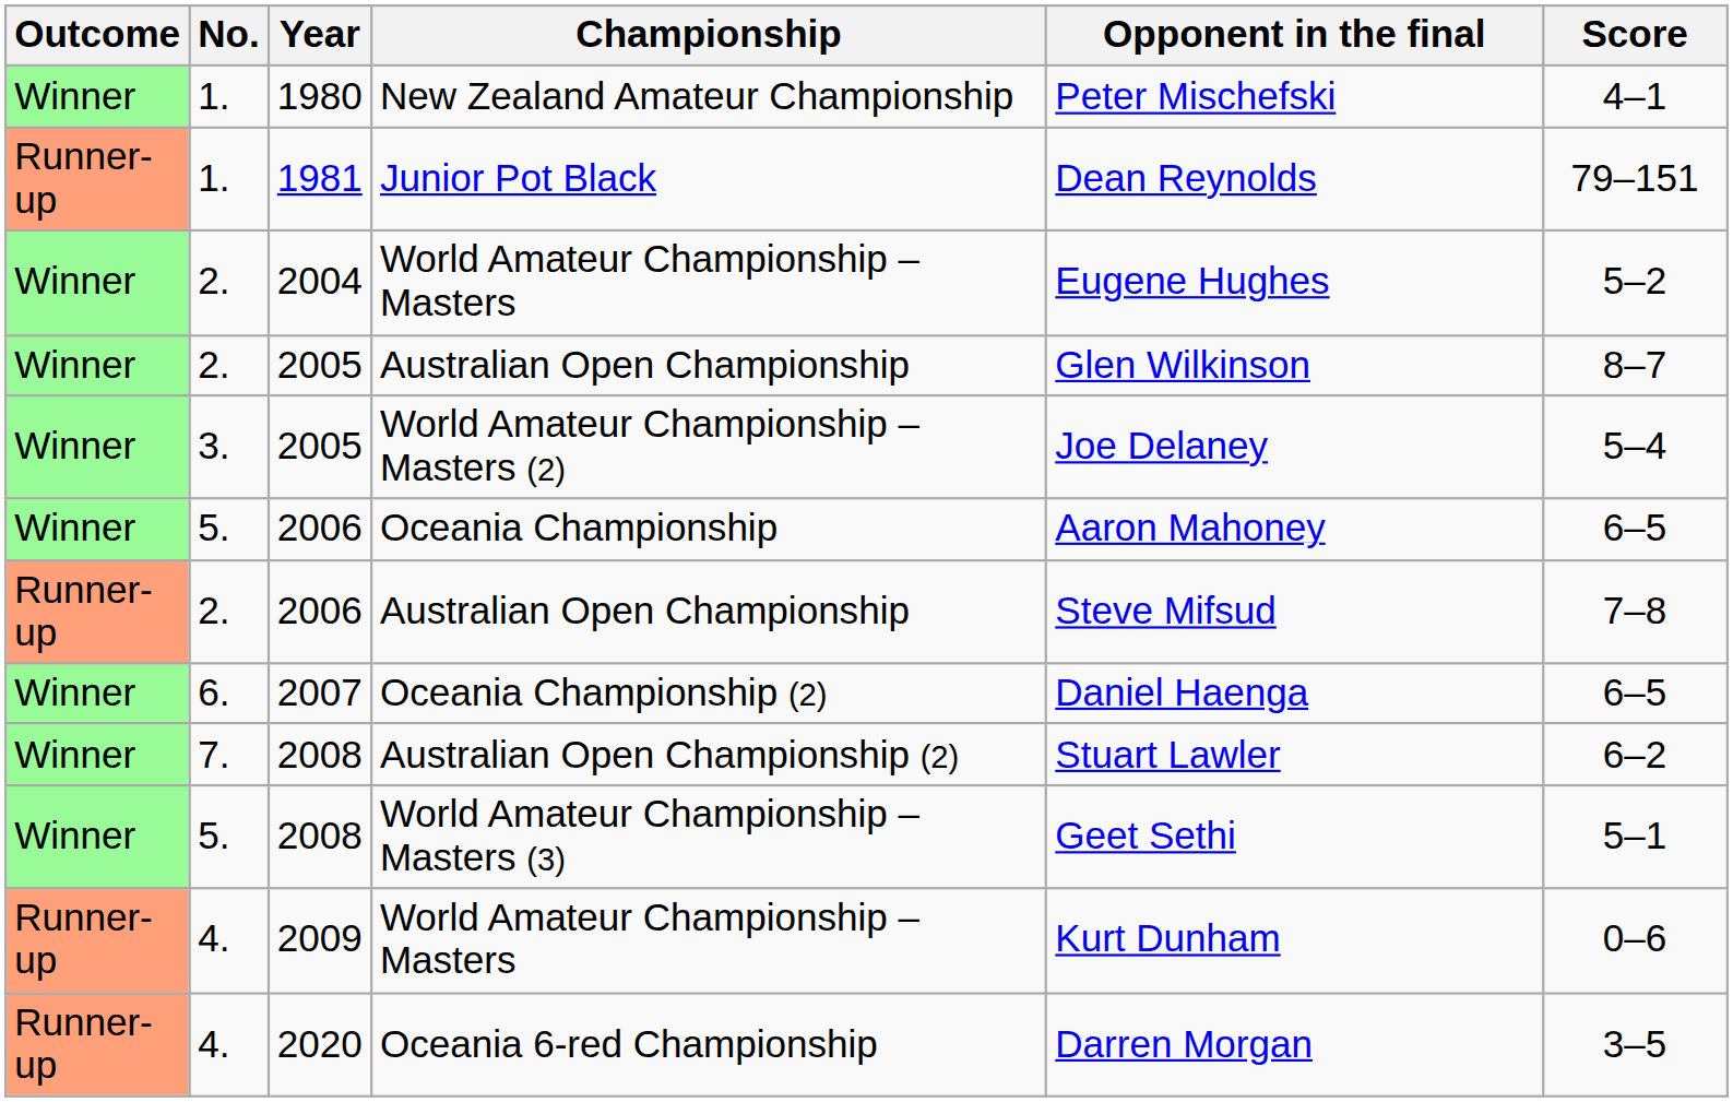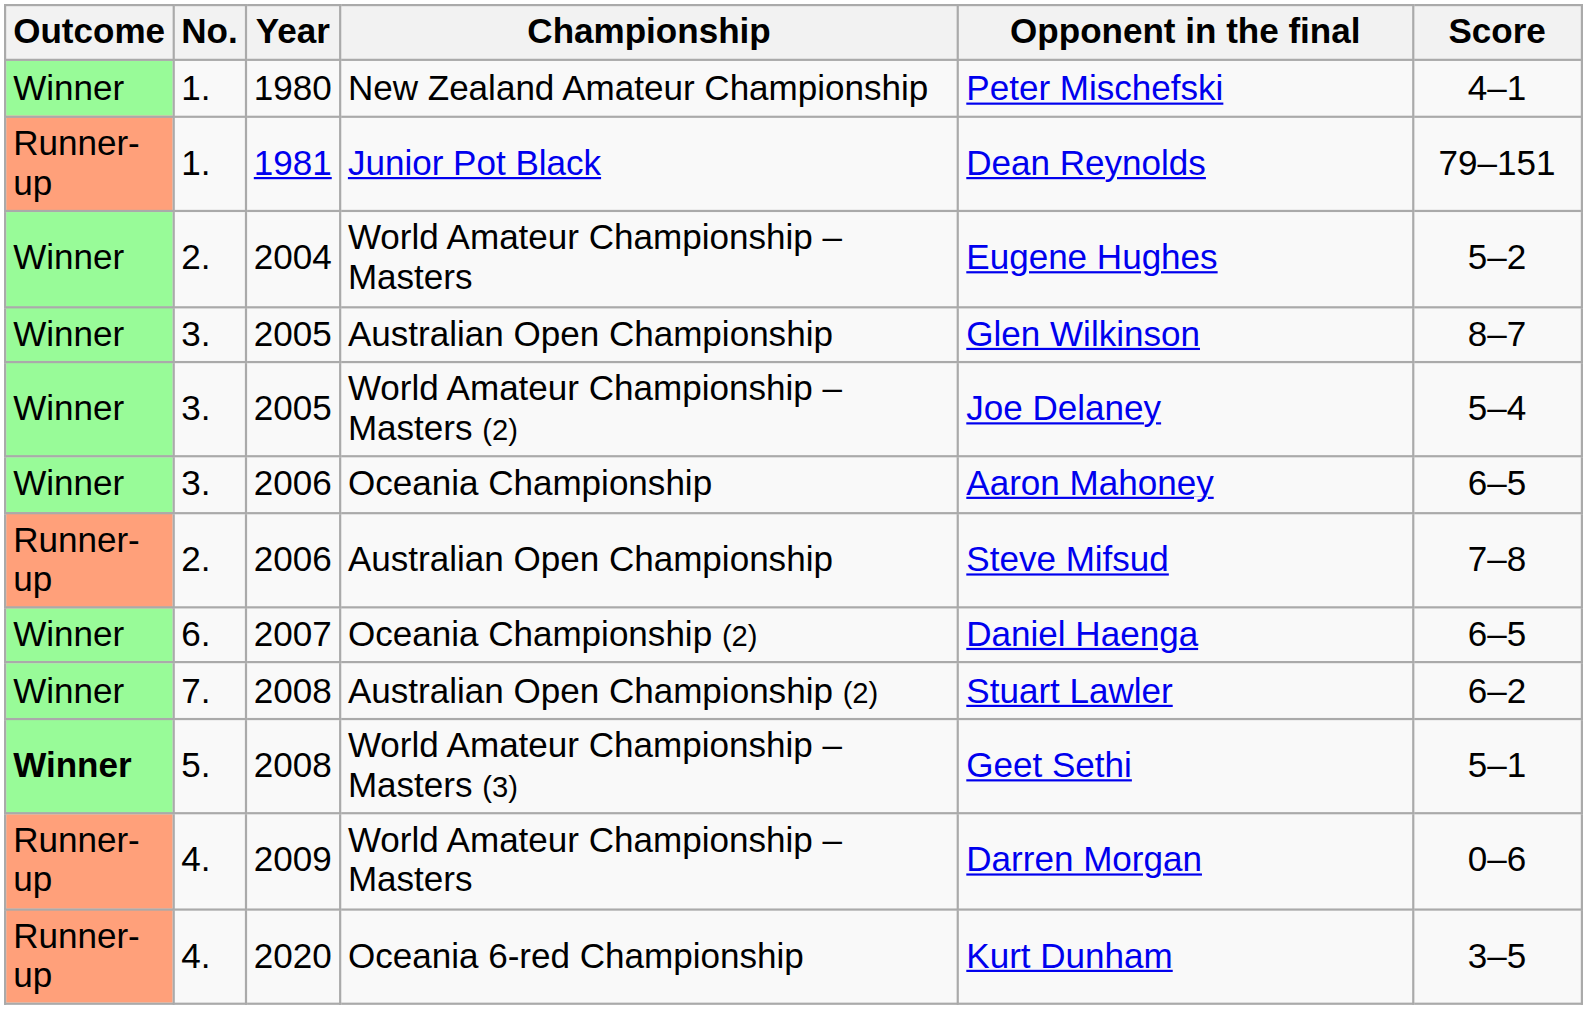 <table class="sortable wikitable">
 <tr>
 <th width="67">Outcome</th>
 <th width="20">No.</th>
 <th width="30">Year</th>
 <th width="275">Championship</th>
 <th width="200">Opponent in the final</th>
 <th style="width:70px;">Score</th>
 </tr>
 <tr>
 <td style="background:#98fb98;">Winner</td>
 <td>1.</td>
 <td>1980</td>
 <td>New Zealand Amateur Championship</td>
 <td> <a href='#'>Peter Mischefski</a></td>
 <td align=center>4–1</td>
 </tr>
 <tr>
 <td style="background:#ffa07a;">Runner-up</td>
 <td>1.</td>
 <td><a href='#'>1981</a></td>
 <td><a href='#'>Junior Pot Black</a></td>
 <td> <a href='#'>Dean Reynolds</a></td>
 <td align=center>79–151</td>
 </tr>
 <tr>
 <td style="background:#98fb98;">Winner</td>
 <td>2.</td>
 <td>2004</td>
 <td>World Amateur Championship – Masters</td>
 <td> <a href='#'>Eugene Hughes</a></td>
 <td align=center>5–2</td>
 </tr>
 <tr>
 <td style="background:#98fb98;">Winner</td>
-<td>2.</td>
+<td>3.</td>
 <td>2005</td>
 <td>Australian Open Championship</td>
 <td> <a href='#'>Glen Wilkinson</a></td>
 <td align=center>8–7</td>
 </tr>
 <tr>
 <td style="background:#98fb98;">Winner</td>
 <td>3.</td>
 <td>2005</td>
 <td>World Amateur Championship – Masters <small>(2)</small></td>
 <td> <a href='#'>Joe Delaney</a></td>
 <td align=center>5–4</td>
 </tr>
 <tr>
 <td style="background:#98fb98;">Winner</td>
-<td>5.</td>
+<td>3.</td>
 <td>2006</td>
 <td>Oceania Championship</td>
 <td> <a href='#'>Aaron Mahoney</a></td>
 <td align=center>6–5</td>
 </tr>
 <tr>
 <td style="background:#ffa07a;">Runner-up</td>
 <td>2.</td>
 <td>2006</td>
 <td>Australian Open Championship</td>
 <td> <a href='#'>Steve Mifsud</a></td>
 <td align=center>7–8</td>
 </tr>
 <tr>
 <td style="background:#98fb98;">Winner</td>
 <td>6.</td>
 <td>2007</td>
 <td>Oceania Championship <small>(2)</small></td>
 <td> <a href='#'>Daniel Haenga</a></td>
 <td align=center>6–5</td>
 </tr>
 <tr>
 <td style="background:#98fb98;">Winner</td>
 <td>7.</td>
 <td>2008</td>
 <td>Australian Open Championship <small>(2)</small></td>
 <td> <a href='#'>Stuart Lawler</a></td>
 <td align=center>6–2</td>
 </tr>
 <tr>
-<td style="background:#98fb98;">Winner</td>
+<td style="background:#98fb98;"><strong>Winner</strong></td>
 <td>5.</td>
 <td>2008</td>
 <td>World Amateur Championship – Masters <small>(3)</small></td>
 <td> <a href='#'>Geet Sethi</a></td>
 <td align=center>5–1</td>
 </tr>
 <tr>
 <td style="background:#ffa07a;">Runner-up</td>
 <td>4.</td>
 <td>2009</td>
 <td>World Amateur Championship – Masters</td>
-<td> <a href='#'>Kurt Dunham</a></td>
+<td> <a href='#'>Darren Morgan</a></td>
 <td align=center>0–6</td>
 </tr>
 <tr>
 <td style="background:#ffa07a;">Runner-up</td>
 <td>4.</td>
 <td>2020</td>
 <td>Oceania 6-red Championship</td>
-<td> <a href='#'>Darren Morgan</a></td>
+<td> <a href='#'>Kurt Dunham</a></td>
 <td align=center>3–5</td>
 </tr>
 </table>
